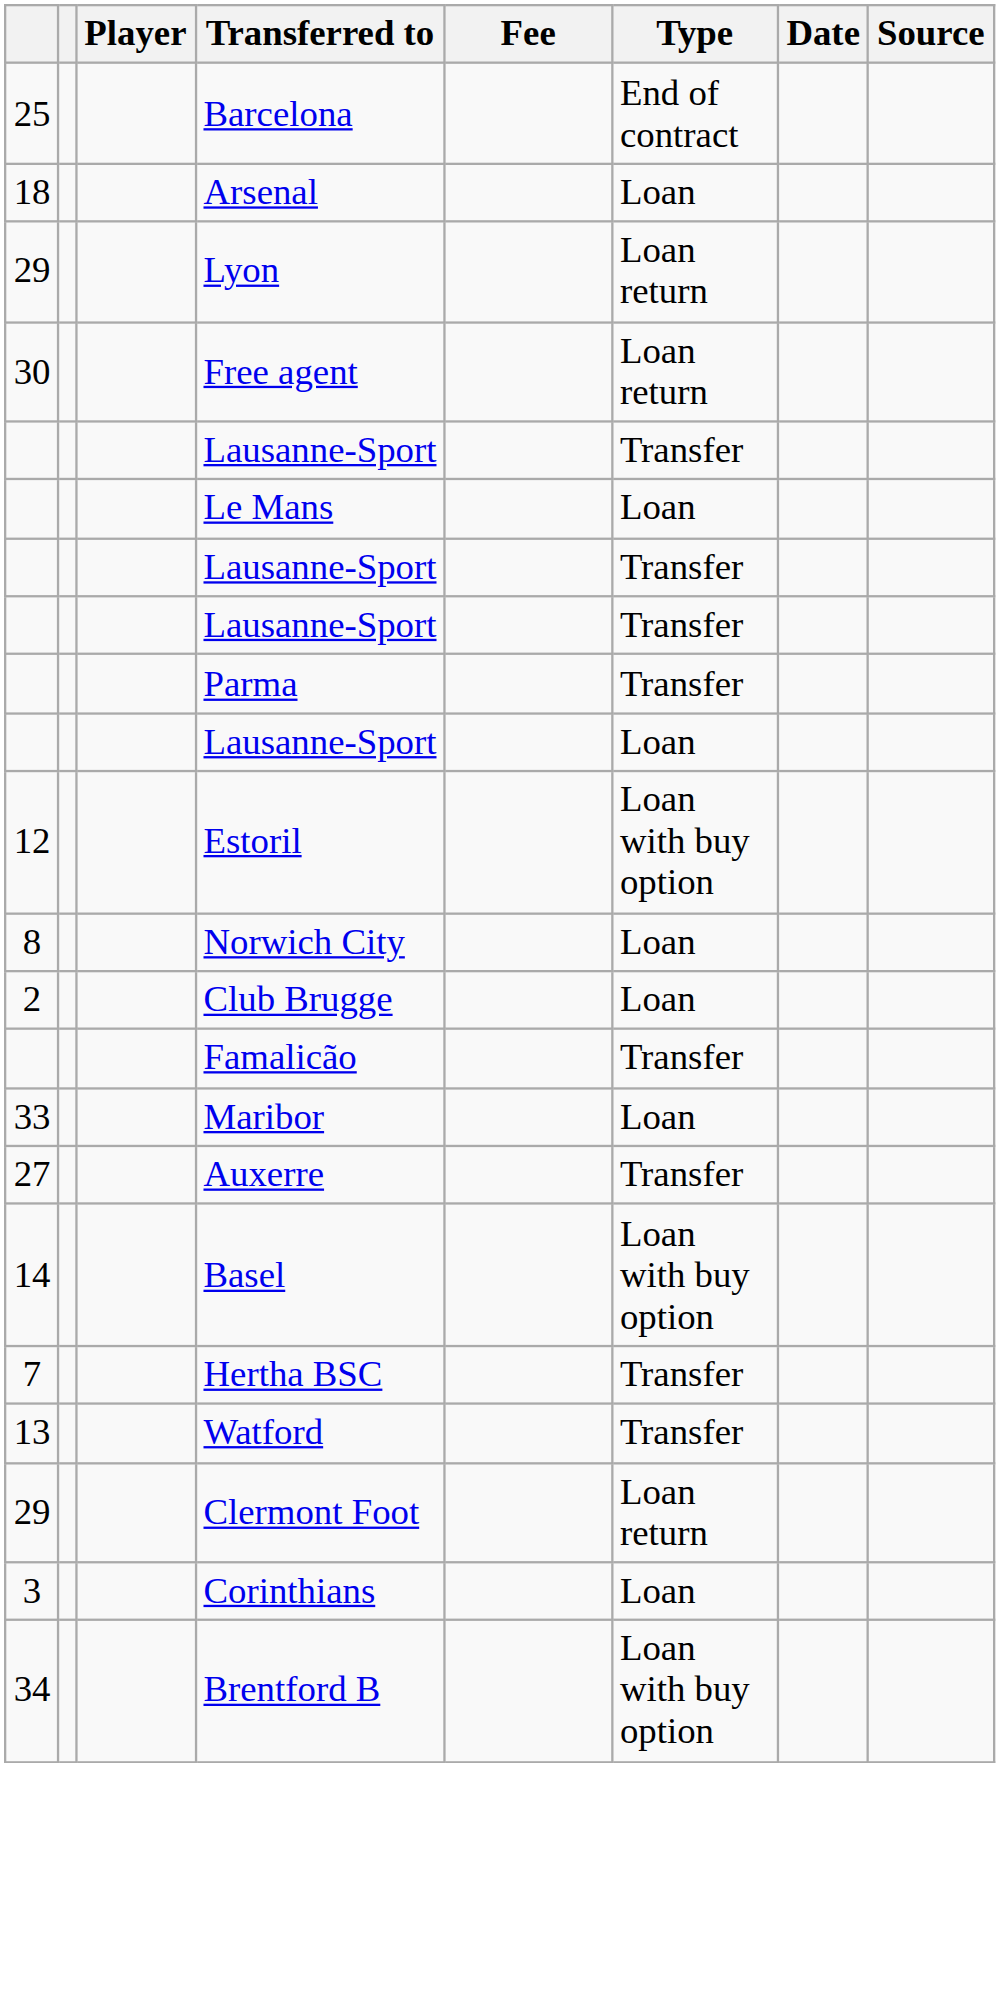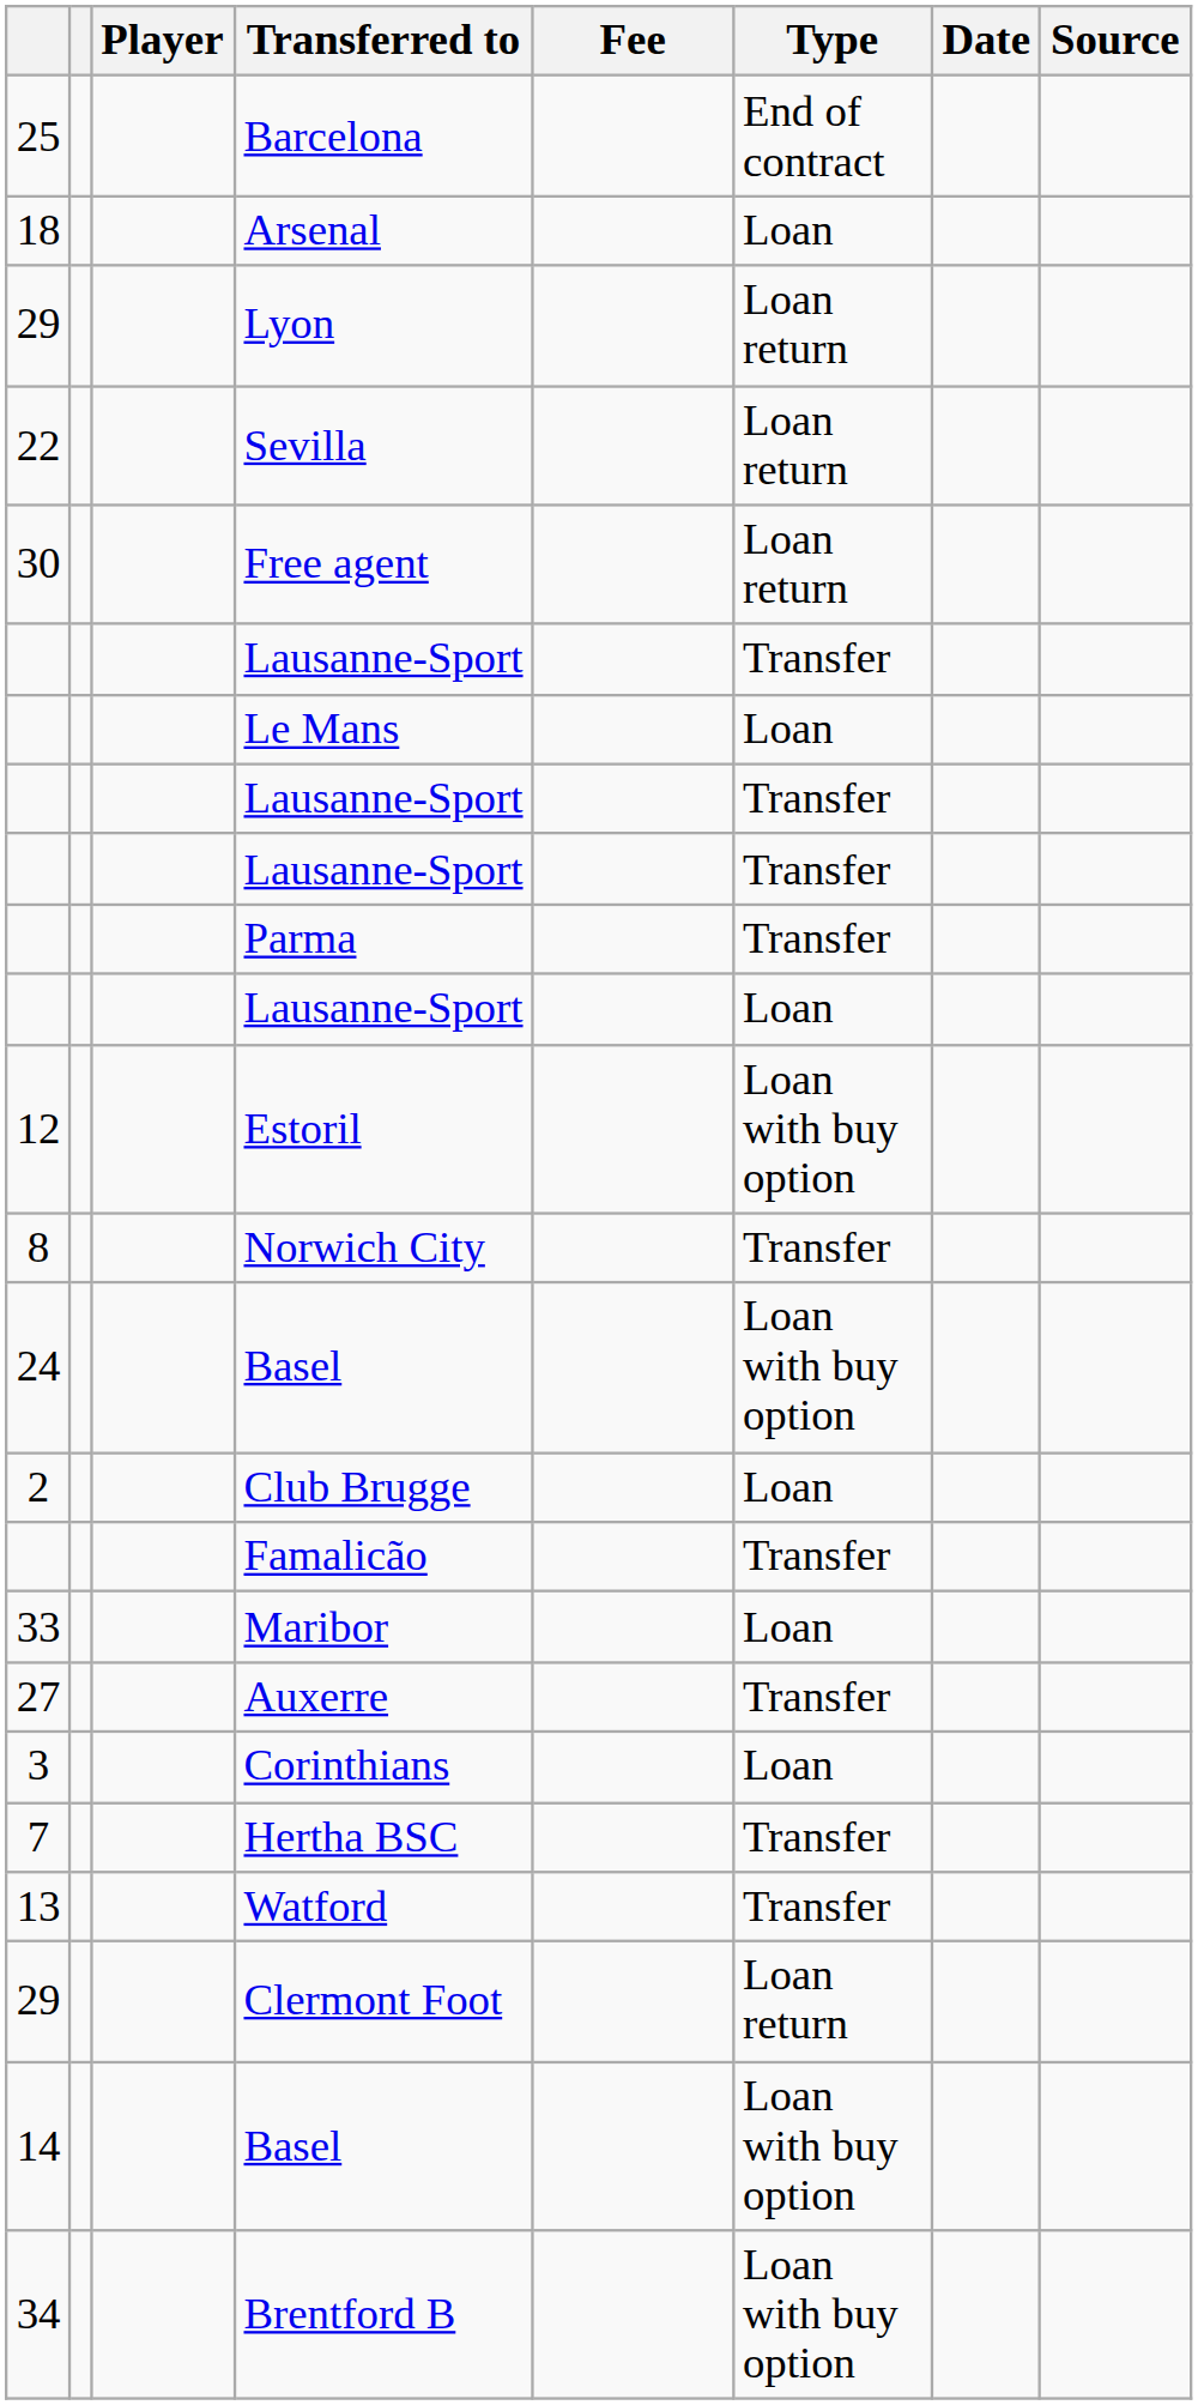 <table class="wikitable plainrowheaders sortable">
 <tr>
 <th></th>
 <th></th>
 <th scope=col><strong>Player</strong></th>
 <th><strong>Transferred to</strong></th>
 <th !scope=col; style="width: 65px;"><strong>Fee</strong></th>
 <th !scope=col; style="width: 65px;"><strong>Type</strong></th>
 <th scope=col><strong>Date</strong></th>
 <th scope=col><strong>Source</strong></th>
 </tr>
 <tr>
 <td align=center>25</td>
 <td align=center></td>
 <td></td>
 <td> <a href='#'>Barcelona</a></td>
 <td></td>
 <td>End of contract</td>
 <td></td>
 <td></td>
 </tr>
 <tr>
 <td align=center>18</td>
 <td align=center></td>
 <td></td>
 <td> <a href='#'>Arsenal</a></td>
 <td></td>
 <td>Loan</td>
 <td></td>
 <td></td>
 </tr>
 <tr>
 <td align=center>29</td>
 <td align=center></td>
 <td></td>
 <td> <a href='#'>Lyon</a></td>
+<td></td>
+<td>Loan return</td>
+<td></td>
+<td></td>
+</tr>
+<tr>
+<td align=center>22</td>
+<td align=center></td>
+<td></td>
+<td> <a href='#'>Sevilla</a></td>
 <td></td>
 <td>Loan return</td>
 <td></td>
 <td></td>
 </tr>
 <tr>
 <td align=center>30</td>
 <td align=center></td>
 <td></td>
 <td><a href='#'>Free agent</a></td>
 <td></td>
 <td>Loan return</td>
 <td></td>
 <td></td>
 </tr>
 <tr>
 <td align=center></td>
 <td align=center></td>
 <td></td>
 <td> <a href='#'>Lausanne-Sport</a></td>
 <td></td>
 <td>Transfer</td>
 <td></td>
 <td></td>
 </tr>
 <tr>
 <td align=center></td>
 <td align=center></td>
 <td></td>
 <td> <a href='#'>Le Mans</a></td>
 <td></td>
 <td>Loan</td>
 <td></td>
 <td></td>
 </tr>
 <tr>
 <td align=center></td>
 <td align=center></td>
 <td></td>
 <td> <a href='#'>Lausanne-Sport</a></td>
 <td></td>
 <td>Transfer</td>
 <td></td>
 <td></td>
 </tr>
 <tr>
 <td align=center></td>
 <td align=center></td>
 <td></td>
 <td> <a href='#'>Lausanne-Sport</a></td>
 <td></td>
 <td>Transfer</td>
 <td></td>
 <td></td>
 </tr>
 <tr>
 <td align=center></td>
 <td align=center></td>
 <td></td>
 <td> <a href='#'>Parma</a></td>
 <td></td>
 <td>Transfer</td>
 <td></td>
 <td></td>
 </tr>
 <tr>
 <td align=center></td>
 <td align=center></td>
 <td></td>
 <td> <a href='#'>Lausanne-Sport</a></td>
 <td></td>
 <td>Loan</td>
 <td></td>
 <td></td>
 </tr>
 <tr>
 <td align=center>12</td>
 <td align=center></td>
 <td></td>
 <td> <a href='#'>Estoril</a></td>
 <td></td>
 <td>Loan with buy option</td>
 <td></td>
 <td></td>
 </tr>
 <tr>
 <td align=center>8</td>
 <td align=center></td>
 <td></td>
 <td> <a href='#'>Norwich City</a></td>
 <td></td>
-<td>Loan</td>
+<td>Transfer</td>
+<td></td>
+<td></td>
+</tr>
+<tr>
+<td align=center>24</td>
+<td align=center></td>
+<td></td>
+<td> <a href='#'>Basel</a></td>
+<td></td>
+<td>Loan with buy option</td>
 <td></td>
 <td></td>
 </tr>
 <tr>
 <td align=center>2</td>
 <td align=center></td>
 <td></td>
 <td> <a href='#'>Club Brugge</a></td>
 <td></td>
 <td>Loan</td>
 <td></td>
 <td></td>
 </tr>
 <tr>
 <td align=center></td>
 <td align=center></td>
 <td></td>
 <td> <a href='#'>Famalicão</a></td>
 <td></td>
 <td>Transfer</td>
 <td></td>
 <td></td>
 </tr>
 <tr>
 <td align=center>33</td>
 <td align=center></td>
 <td></td>
 <td> <a href='#'>Maribor</a></td>
 <td></td>
 <td>Loan</td>
 <td></td>
 <td></td>
 </tr>
 <tr>
 <td align=center>27</td>
 <td align=center></td>
 <td></td>
 <td> <a href='#'>Auxerre</a></td>
 <td></td>
 <td>Transfer</td>
 <td></td>
 <td></td>
 </tr>
 <tr>
-<td align=center>14</td>
+<td align=center>3</td>
 <td align=center></td>
 <td></td>
-<td> <a href='#'>Basel</a></td>
+<td> <a href='#'>Corinthians</a></td>
 <td></td>
-<td>Loan with buy option</td>
+<td>Loan</td>
 <td></td>
 <td></td>
 </tr>
 <tr>
 <td align=center>7</td>
 <td align=center></td>
 <td></td>
 <td> <a href='#'>Hertha BSC</a></td>
 <td></td>
 <td>Transfer</td>
 <td></td>
 <td></td>
 </tr>
 <tr>
 <td align=center>13</td>
 <td align=center></td>
 <td></td>
 <td> <a href='#'>Watford</a></td>
 <td></td>
 <td>Transfer</td>
 <td></td>
 <td></td>
 </tr>
 <tr>
 <td align=center>29</td>
 <td align=center></td>
 <td></td>
 <td> <a href='#'>Clermont Foot</a></td>
 <td></td>
 <td>Loan return</td>
 <td></td>
 <td></td>
 </tr>
 <tr>
-<td align=center>3</td>
+<td align=center>14</td>
 <td align=center></td>
 <td></td>
-<td> <a href='#'>Corinthians</a></td>
+<td> <a href='#'>Basel</a></td>
 <td></td>
-<td>Loan</td>
+<td>Loan with buy option</td>
 <td></td>
 <td></td>
 </tr>
 <tr>
 <td align=center>34</td>
 <td align=center></td>
 <td></td>
 <td> <a href='#'>Brentford B</a></td>
 <td></td>
 <td>Loan with buy option</td>
 <td></td>
 <td></td>
 </tr>
 </table>
